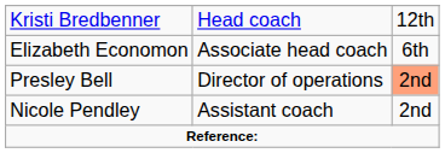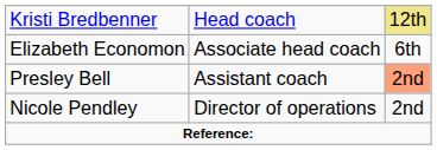 <table class="wikitable" style="font-size:93%;">
 <tr>
 </tr>
 <tr>
 <td><a href='#'>Kristi Bredbenner</a></td>
 <td><a href='#'>Head coach</a></td>
-<td align=center>12th</td>
+<td align=center style="background: khaki;">12th</td>
 </tr>
 <tr>
 <td>Elizabeth Economon</td>
 <td>Associate head coach</td>
 <td align=center>6th</td>
 </tr>
 <tr>
 <td>Presley Bell</td>
-<td>Director of operations</td>
+<td>Assistant coach</td>
 <td align=center style="background: lightsalmon;">2nd</td>
 </tr>
 <tr>
 <td>Nicole Pendley</td>
-<td>Assistant coach</td>
+<td>Director of operations</td>
 <td align=center>2nd</td>
 </tr>
 <tr>
 <td colspan="4"  style="font-size:8pt; text-align:center;"><strong>Reference:</strong></td>
 </tr>
 </table>
